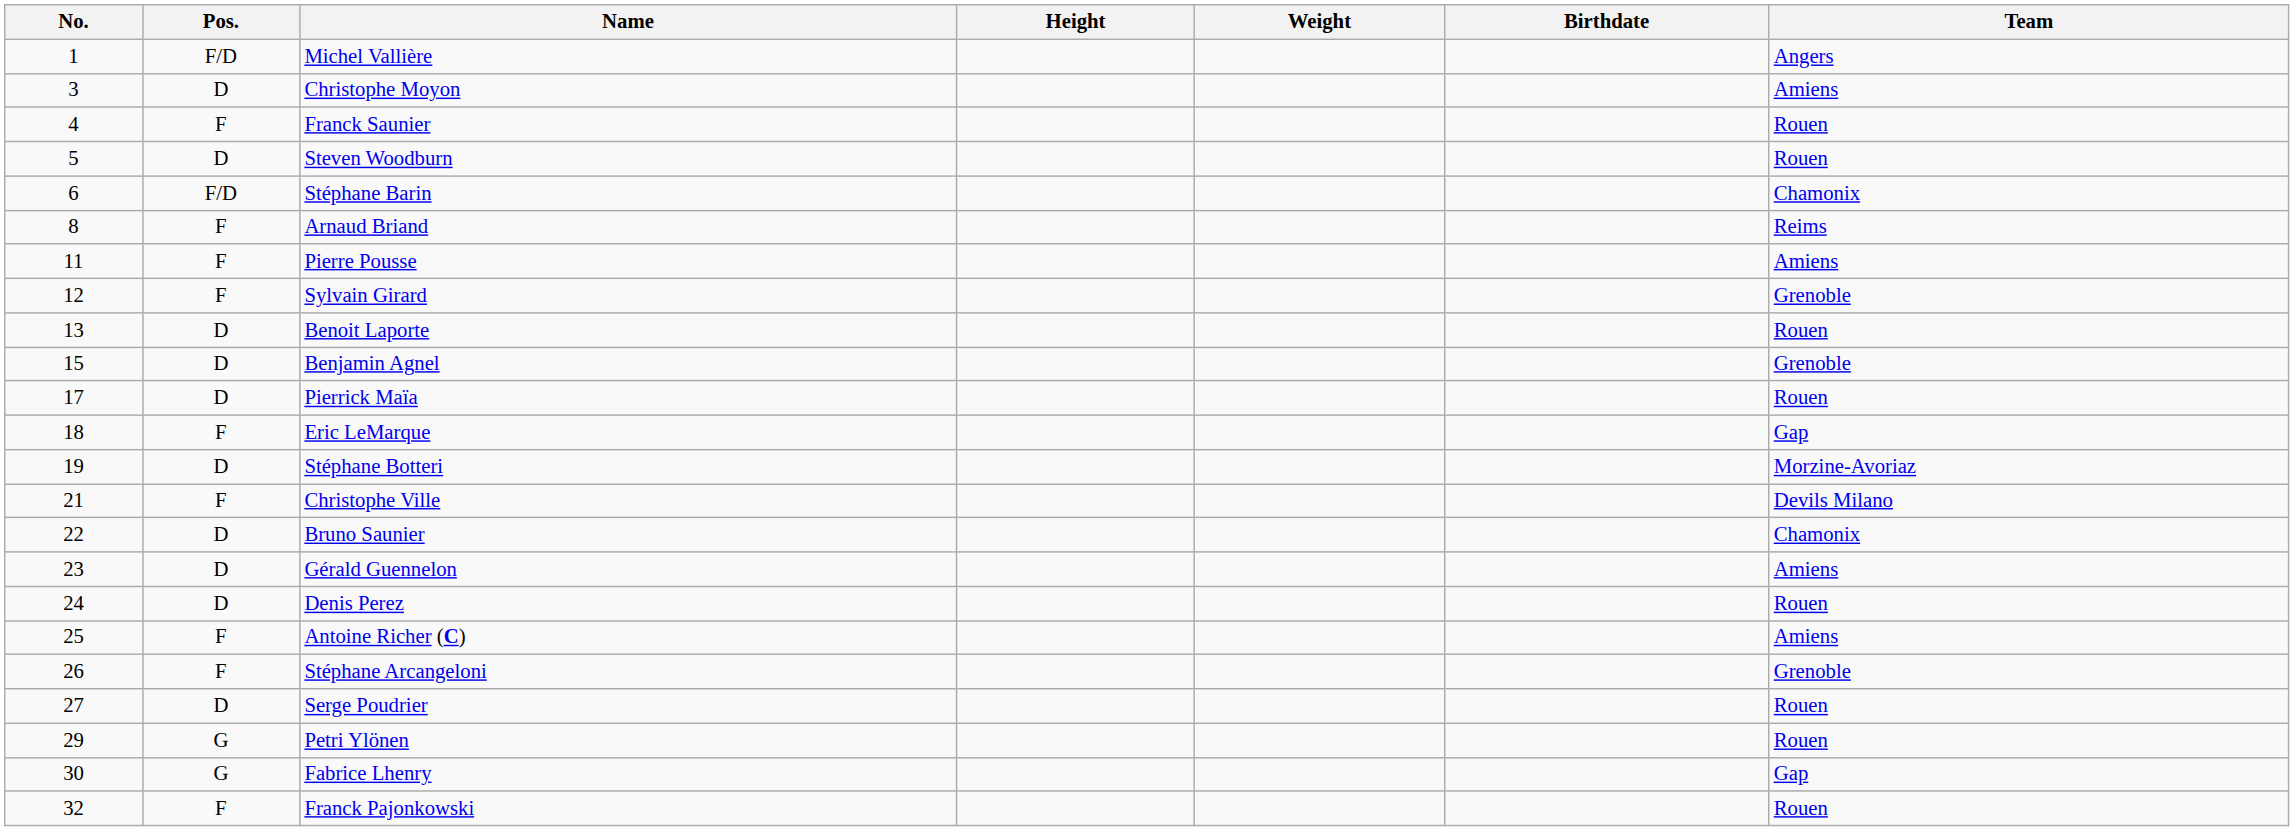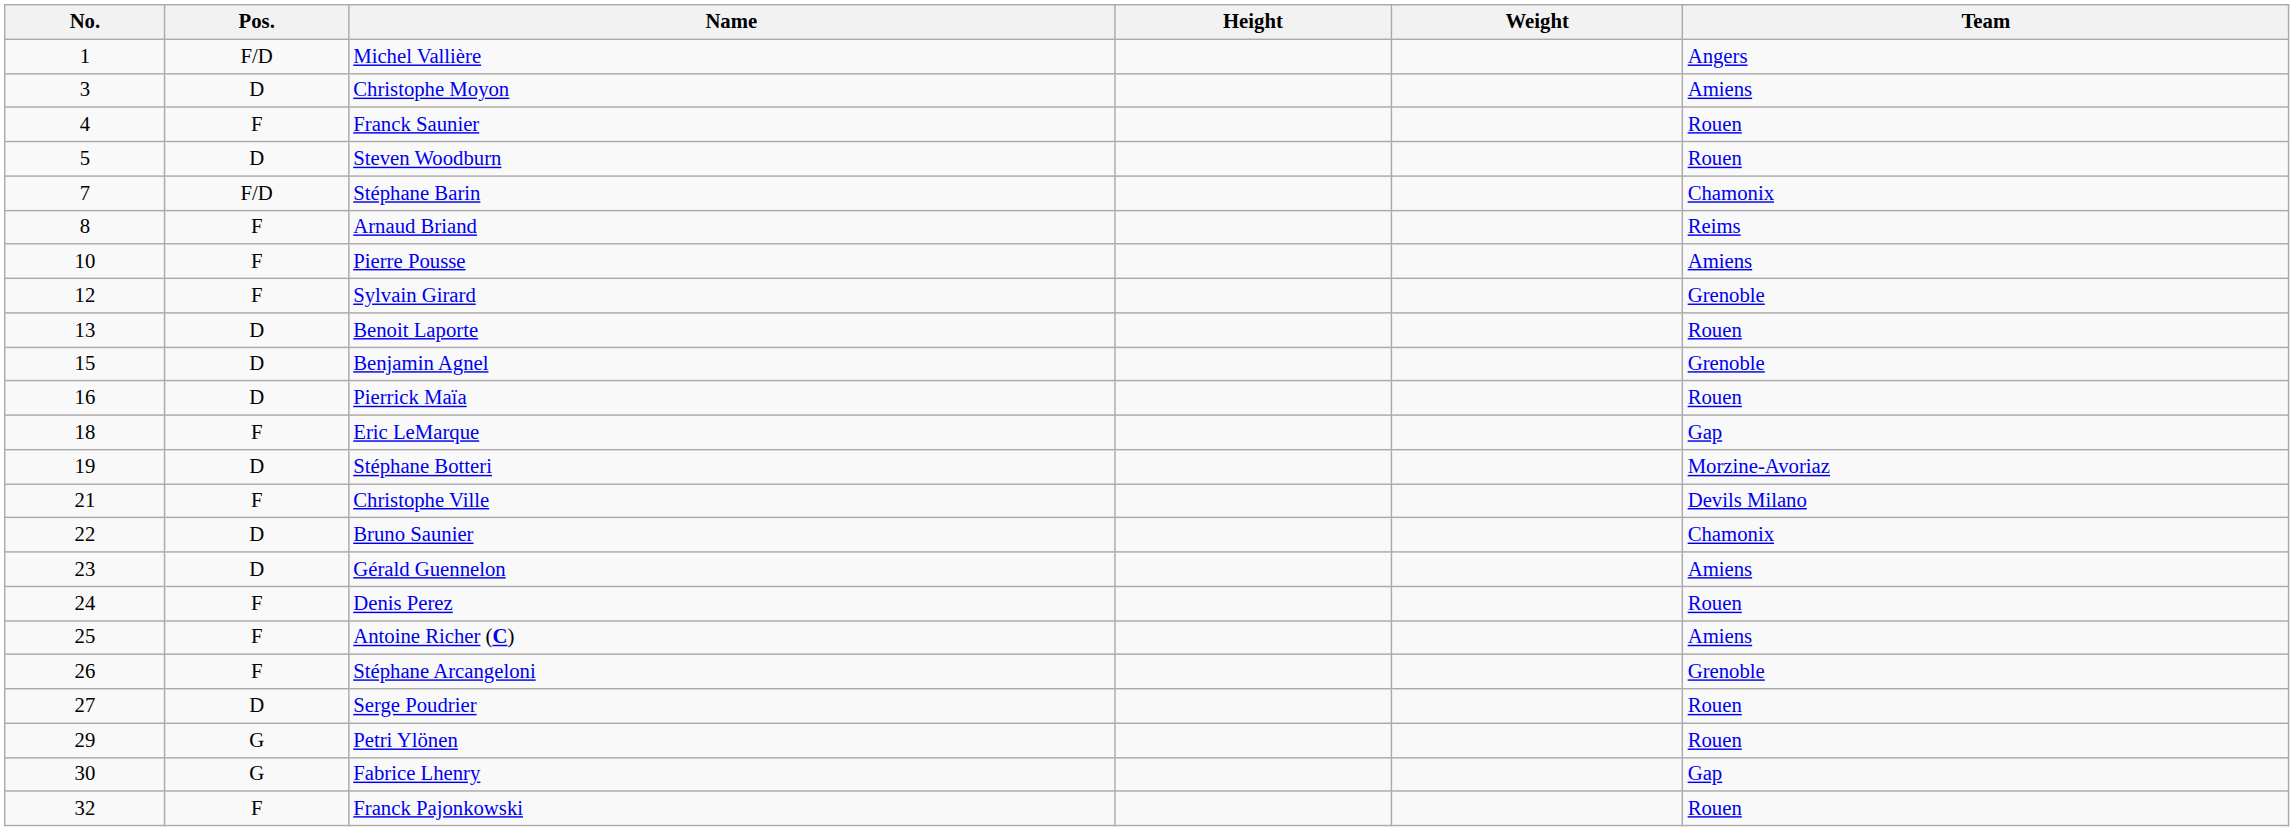 <table class="wikitable sortable" width="80%" style="font-size: 90%; text-align: center;">
 <tr>
 <th>No.</th>
 <th>Pos.</th>
 <th>Name</th>
 <th>Height</th>
 <th>Weight</th>
-<th>Birthdate</th>
 <th>Team</th>
 </tr>
 <tr>
 <td>1</td>
 <td>F/D</td>
 <td style="text-align:left;"><a href='#'>Michel Vallière</a></td>
 <td></td>
 <td></td>
-<td style="text-align:right;"></td>
 <td style="text-align:left;"> <a href='#'>Angers</a></td>
 </tr>
 <tr>
 <td>3</td>
 <td>D</td>
 <td style="text-align:left;"><a href='#'>Christophe Moyon</a></td>
 <td></td>
 <td></td>
-<td style="text-align:right;"></td>
 <td style="text-align:left;"> <a href='#'>Amiens</a></td>
 </tr>
 <tr>
 <td>4</td>
 <td>F</td>
 <td style="text-align:left;"><a href='#'>Franck Saunier</a></td>
 <td></td>
 <td></td>
-<td style="text-align:right;"></td>
 <td style="text-align:left;"> <a href='#'>Rouen</a></td>
 </tr>
 <tr>
 <td>5</td>
 <td>D</td>
 <td style="text-align:left;"><a href='#'>Steven Woodburn</a></td>
 <td></td>
 <td></td>
-<td style="text-align:right;"></td>
 <td style="text-align:left;"> <a href='#'>Rouen</a></td>
 </tr>
 <tr>
-<td>6</td>
+<td>7</td>
 <td>F/D</td>
 <td style="text-align:left;"><a href='#'>Stéphane Barin</a></td>
 <td></td>
 <td></td>
-<td style="text-align:right;"></td>
 <td style="text-align:left;"> <a href='#'>Chamonix</a></td>
 </tr>
 <tr>
 <td>8</td>
 <td>F</td>
 <td style="text-align:left;"><a href='#'>Arnaud Briand</a></td>
 <td></td>
 <td></td>
-<td style="text-align:right;"></td>
 <td style="text-align:left;"> <a href='#'>Reims</a></td>
 </tr>
 <tr>
-<td>11</td>
+<td>10</td>
 <td>F</td>
 <td style="text-align:left;"><a href='#'>Pierre Pousse</a></td>
 <td></td>
 <td></td>
-<td style="text-align:right;"></td>
 <td style="text-align:left;"> <a href='#'>Amiens</a></td>
 </tr>
 <tr>
 <td>12</td>
 <td>F</td>
 <td style="text-align:left;"><a href='#'>Sylvain Girard</a></td>
 <td></td>
 <td></td>
-<td style="text-align:right;"></td>
 <td style="text-align:left;"> <a href='#'>Grenoble</a></td>
 </tr>
 <tr>
 <td>13</td>
 <td>D</td>
 <td style="text-align:left;"><a href='#'>Benoit Laporte</a></td>
 <td></td>
 <td></td>
-<td style="text-align:right;"></td>
 <td style="text-align:left;"> <a href='#'>Rouen</a></td>
 </tr>
 <tr>
 <td>15</td>
 <td>D</td>
 <td style="text-align:left;"><a href='#'>Benjamin Agnel</a></td>
 <td></td>
 <td></td>
-<td style="text-align:right;"></td>
 <td style="text-align:left;"> <a href='#'>Grenoble</a></td>
 </tr>
 <tr>
-<td>17</td>
+<td>16</td>
 <td>D</td>
 <td style="text-align:left;"><a href='#'>Pierrick Maïa</a></td>
 <td></td>
 <td></td>
-<td style="text-align:right;"></td>
 <td style="text-align:left;"> <a href='#'>Rouen</a></td>
 </tr>
 <tr>
 <td>18</td>
 <td>F</td>
 <td style="text-align:left;"><a href='#'>Eric LeMarque</a></td>
 <td></td>
 <td></td>
-<td style="text-align:right;"></td>
 <td style="text-align:left;"> <a href='#'>Gap</a></td>
 </tr>
 <tr>
 <td>19</td>
 <td>D</td>
 <td style="text-align:left;"><a href='#'>Stéphane Botteri</a></td>
 <td></td>
 <td></td>
-<td style="text-align:right;"></td>
 <td style="text-align:left;"> <a href='#'>Morzine-Avoriaz</a></td>
 </tr>
 <tr>
 <td>21</td>
 <td>F</td>
 <td style="text-align:left;"><a href='#'>Christophe Ville</a></td>
 <td></td>
 <td></td>
-<td style="text-align:right;"></td>
 <td style="text-align:left;"> <a href='#'>Devils Milano</a></td>
 </tr>
 <tr>
 <td>22</td>
 <td>D</td>
 <td style="text-align:left;"><a href='#'>Bruno Saunier</a></td>
 <td></td>
 <td></td>
-<td style="text-align:right;"></td>
 <td style="text-align:left;"> <a href='#'>Chamonix</a></td>
 </tr>
 <tr>
 <td>23</td>
 <td>D</td>
 <td style="text-align:left;"><a href='#'>Gérald Guennelon</a></td>
 <td></td>
 <td></td>
-<td style="text-align:right;"></td>
 <td style="text-align:left;"> <a href='#'>Amiens</a></td>
 </tr>
 <tr>
 <td>24</td>
-<td>D</td>
+<td>F</td>
 <td style="text-align:left;"><a href='#'>Denis Perez</a></td>
 <td></td>
 <td></td>
-<td style="text-align:right;"></td>
 <td style="text-align:left;"> <a href='#'>Rouen</a></td>
 </tr>
 <tr>
 <td>25</td>
 <td>F</td>
 <td style="text-align:left;"><a href='#'>Antoine Richer</a> (<strong><a href='#'>C</a></strong>)</td>
 <td></td>
 <td></td>
-<td style="text-align:right;"></td>
 <td style="text-align:left;"> <a href='#'>Amiens</a></td>
 </tr>
 <tr>
 <td>26</td>
 <td>F</td>
 <td style="text-align:left;"><a href='#'>Stéphane Arcangeloni</a></td>
 <td></td>
 <td></td>
-<td style="text-align:right;"></td>
 <td style="text-align:left;"> <a href='#'>Grenoble</a></td>
 </tr>
 <tr>
 <td>27</td>
 <td>D</td>
 <td style="text-align:left;"><a href='#'>Serge Poudrier</a></td>
 <td></td>
 <td></td>
-<td style="text-align:right;"></td>
 <td style="text-align:left;"> <a href='#'>Rouen</a></td>
 </tr>
 <tr>
 <td>29</td>
 <td>G</td>
 <td style="text-align:left;"><a href='#'>Petri Ylönen</a></td>
 <td></td>
 <td></td>
-<td style="text-align:right;"></td>
 <td style="text-align:left;"> <a href='#'>Rouen</a></td>
 </tr>
 <tr>
 <td>30</td>
 <td>G</td>
 <td style="text-align:left;"><a href='#'>Fabrice Lhenry</a></td>
 <td></td>
 <td></td>
-<td style="text-align:right;"></td>
 <td style="text-align:left;"> <a href='#'>Gap</a></td>
 </tr>
 <tr>
 <td>32</td>
 <td>F</td>
 <td style="text-align:left;"><a href='#'>Franck Pajonkowski</a></td>
 <td></td>
 <td></td>
-<td style="text-align:right;"></td>
 <td style="text-align:left;"> <a href='#'>Rouen</a></td>
 </tr>
 </table>
